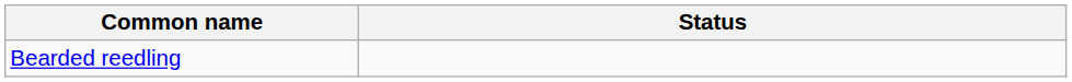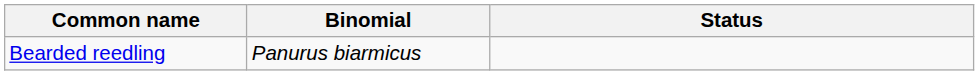 <table width=60% class="wikitable">
 <tr>
 <th width=15%>Common name</th>
+<th width=15%>Binomial</th>
 <th width=30%>Status</th>
 </tr>
 <tr>
 <td><a href='#'>Bearded reedling</a></td>
+<td><em>Panurus biarmicus</em></td>
 <td></td>
 </tr>
 </table>
